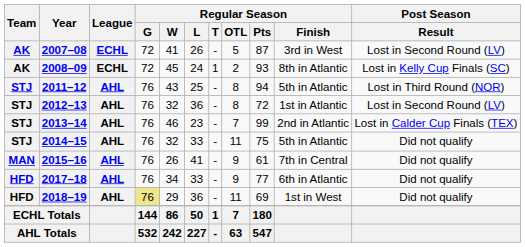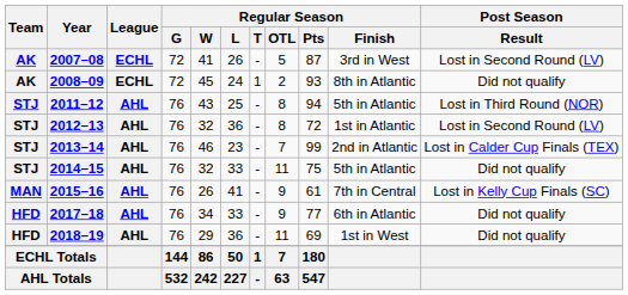 <table class="wikitable" style="font-size: 95%; text-align:center;">
 <tr>
 <th rowspan="2">Team</th>
 <th rowspan="2">Year</th>
 <th rowspan="2">League</th>
 <th colspan="7">Regular Season</th>
 <th colspan="1">Post Season</th>
 </tr>
 <tr>
 <th>G</th>
 <th>W</th>
 <th>L</th>
 <th>T</th>
 <th>OTL</th>
 <th>Pts</th>
 <th>Finish</th>
 <th>Result</th>
 </tr>
 <tr>
 <th><a href='#'>AK</a></th>
 <th><a href='#'>2007–08</a></th>
 <th><a href='#'>ECHL</a></th>
 <td>72</td>
 <td>41</td>
 <td>26</td>
 <td>-</td>
 <td>5</td>
 <td>87</td>
 <td>3rd in West</td>
 <td>Lost in Second Round (<a href='#'>LV</a>)</td>
 </tr>
 <tr>
 <th>AK</th>
 <th><a href='#'>2008–09</a></th>
 <th>ECHL</th>
 <td>72</td>
 <td>45</td>
 <td>24</td>
 <td>1</td>
 <td>2</td>
 <td>93</td>
 <td>8th in Atlantic</td>
-<td>Lost in <a href='#'>Kelly Cup</a> Finals (<a href='#'>SC</a>)</td>
+<td>Did not qualify</td>
 </tr>
 <tr>
 <th><a href='#'>STJ</a></th>
 <th><a href='#'>2011–12</a></th>
 <th><a href='#'>AHL</a></th>
 <td>76</td>
 <td>43</td>
 <td>25</td>
 <td>-</td>
 <td>8</td>
 <td>94</td>
 <td>5th in Atlantic</td>
 <td>Lost in Third Round (<a href='#'>NOR</a>)</td>
 </tr>
 <tr>
 <th>STJ</th>
 <th><a href='#'>2012–13</a></th>
 <th>AHL</th>
 <td>76</td>
 <td>32</td>
 <td>36</td>
 <td>-</td>
 <td>8</td>
 <td>72</td>
 <td>1st in Atlantic</td>
 <td>Lost in Second Round (<a href='#'>LV</a>)</td>
 </tr>
 <tr>
 <th>STJ</th>
 <th><a href='#'>2013–14</a></th>
 <th>AHL</th>
 <td>76</td>
 <td>46</td>
 <td>23</td>
 <td>-</td>
 <td>7</td>
 <td>99</td>
 <td>2nd in Atlantic</td>
 <td>Lost in <a href='#'>Calder Cup</a> Finals (<a href='#'>TEX</a>)</td>
 </tr>
 <tr>
 <th>STJ</th>
 <th><a href='#'>2014–15</a></th>
 <th>AHL</th>
 <td>76</td>
 <td>32</td>
 <td>33</td>
 <td>-</td>
 <td>11</td>
 <td>75</td>
 <td>5th in Atlantic</td>
 <td>Did not qualify</td>
 </tr>
 <tr>
 <th><a href='#'>MAN</a></th>
 <th><a href='#'>2015–16</a></th>
 <th><a href='#'>AHL</a></th>
 <td>76</td>
 <td>26</td>
 <td>41</td>
 <td>-</td>
 <td>9</td>
 <td>61</td>
 <td>7th in Central</td>
-<td>Did not qualify</td>
+<td>Lost in <a href='#'>Kelly Cup</a> Finals (<a href='#'>SC</a>)</td>
 </tr>
 <tr>
 <th><a href='#'>HFD</a></th>
 <th><a href='#'>2017–18</a></th>
 <th><a href='#'>AHL</a></th>
 <td>76</td>
 <td>34</td>
 <td>33</td>
 <td>-</td>
 <td>9</td>
 <td>77</td>
 <td>6th in Atlantic</td>
 <td>Did not qualify</td>
 </tr>
 <tr>
 <th>HFD</th>
 <th><a href='#'>2018–19</a></th>
 <th>AHL</th>
-<td style="background: khaki;">76</td>
+<td>76</td>
 <td>29</td>
 <td>36</td>
 <td>-</td>
 <td>11</td>
 <td>69</td>
 <td>1st in West</td>
 <td>Did not qualify</td>
 </tr>
 <tr>
 </tr>
 <tr>
 <th colspan="2">ECHL Totals</th>
 <th></th>
 <th>144</th>
 <th>86</th>
 <th>50</th>
 <th>1</th>
 <th>7</th>
 <th>180</th>
 <th></th>
 <th></th>
 </tr>
 <tr>
 <th colspan="2">AHL Totals</th>
 <th></th>
 <th>532</th>
 <th>242</th>
 <th>227</th>
 <th>-</th>
 <th>63</th>
 <th>547</th>
 <th></th>
 <th></th>
 </tr>
 </table>
